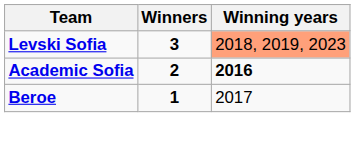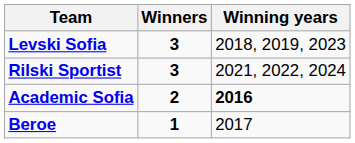 <table class="wikitable">
 <tr>
 <th>Team</th>
 <th>Winners</th>
 <th>Winning years</th>
 </tr>
 <tr>
 <td><strong><a href='#'>Levski Sofia</a> </strong></td>
 <td align=center><strong>3</strong></td>
-<td style="background: lightsalmon;">2018, 2019, 2023</td>
+<td>2018, 2019, 2023</td>
+</tr>
+<tr>
+<td><strong><a href='#'>Rilski Sportist</a></strong></td>
+<td align=center><strong>3</strong></td>
+<td>2021, 2022, 2024</td>
 </tr>
 <tr>
 <td><strong><a href='#'>Academic Sofia</a></strong></td>
 <td align=center><strong>2</strong></td>
 <td><strong>2016</strong></td>
 </tr>
 <tr>
 <td><strong><a href='#'>Beroe</a></strong></td>
 <td align=center><strong>1</strong></td>
 <td>2017</td>
 </tr>
 </table>
